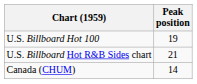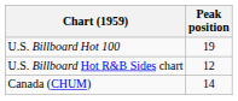 <table class="wikitable">
 <tr>
 <th>Chart (1959)</th>
 <th>Peak<br>position</th>
 </tr>
 <tr>
 <td align="left">U.S. <em>Billboard Hot 100</em></td>
 <td style="text-align:center;">19</td>
 </tr>
 <tr>
 <td align="left">U.S. <em>Billboard</em> <a href='#'>Hot R&B Sides</a> chart</td>
-<td style="text-align:center;">21</td>
+<td style="text-align:center;">12</td>
 </tr>
 <tr>
 <td align="left">Canada (<a href='#'>CHUM</a>)</td>
 <td style="text-align:center;">14</td>
 </tr>
 </table>
